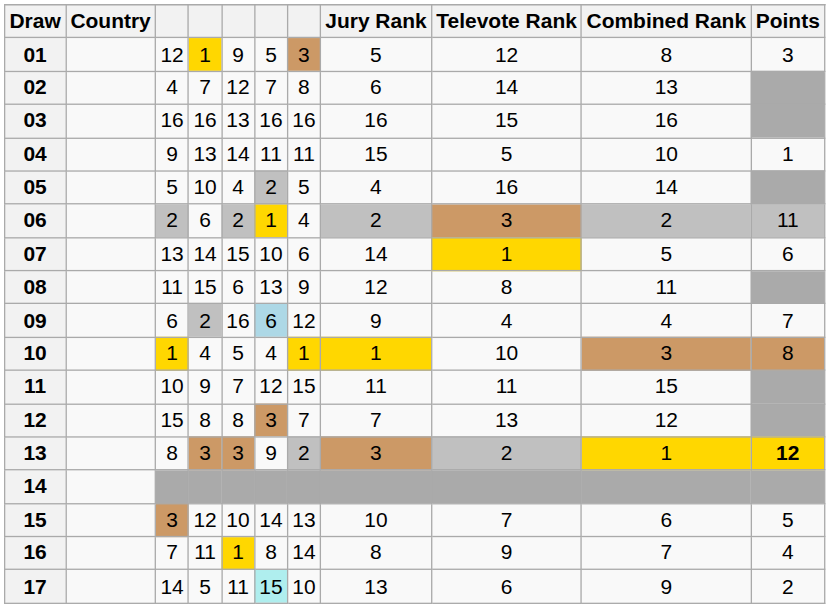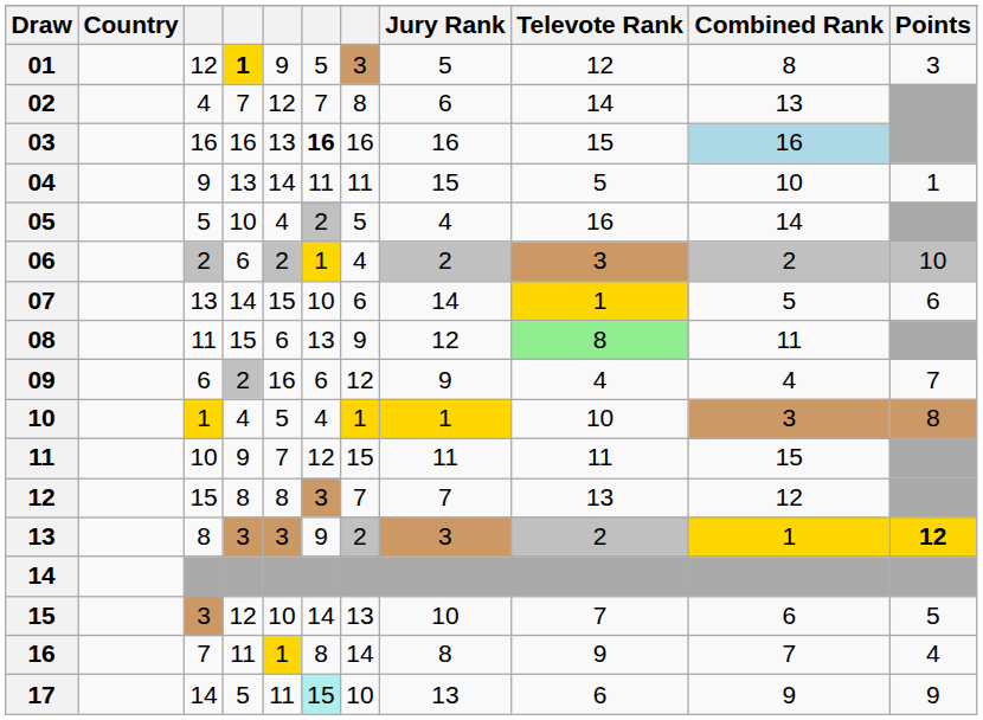 <table class="sortable wikitable collapsible plainrowheaders" style="text-align:center;">
 <tr>
 </tr>
 <tr>
 <th scope="col">Draw</th>
 <th scope="col">Country</th>
 <th scope="col"><small></small></th>
 <th scope="col"><small></small></th>
 <th scope="col"><small></small></th>
 <th scope="col"><small></small></th>
 <th scope="col"><small></small></th>
 <th scope="col">Jury Rank</th>
 <th scope="col">Televote Rank</th>
 <th scope="col">Combined Rank</th>
 <th scope="col">Points</th>
 </tr>
 <tr>
 <th scope="row" style="text-align:center;">01</th>
 <td style="text-align:left;"></td>
 <td>12</td>
-<td style="background:gold;">1</td>
+<td style="background:gold;"><strong>1</strong></td>
 <td>9</td>
 <td>5</td>
 <td style="background:#CC9966;">3</td>
 <td>5</td>
 <td>12</td>
 <td>8</td>
 <td>3</td>
 </tr>
 <tr>
 <th scope="row" style="text-align:center;">02</th>
 <td style="text-align:left;"></td>
 <td>4</td>
 <td>7</td>
 <td>12</td>
 <td>7</td>
 <td>8</td>
 <td>6</td>
 <td>14</td>
 <td>13</td>
 <td style="background:#AAAAAA;"></td>
 </tr>
 <tr>
 <th scope="row" style="text-align:center;">03</th>
 <td style="text-align:left;"></td>
 <td>16</td>
 <td>16</td>
 <td>13</td>
-<td>16</td>
+<td><strong>16</strong></td>
 <td>16</td>
 <td>16</td>
 <td>15</td>
-<td>16</td>
+<td style="background: lightblue;">16</td>
 <td style="background:#AAAAAA;"></td>
 </tr>
 <tr>
 <th scope="row" style="text-align:center;">04</th>
 <td style="text-align:left;"></td>
 <td>9</td>
 <td>13</td>
 <td>14</td>
 <td>11</td>
 <td>11</td>
 <td>15</td>
 <td>5</td>
 <td>10</td>
 <td>1</td>
 </tr>
 <tr>
 <th scope="row" style="text-align:center;">05</th>
 <td style="text-align:left;"></td>
 <td>5</td>
 <td>10</td>
 <td>4</td>
 <td style="background:silver;">2</td>
 <td>5</td>
 <td>4</td>
 <td>16</td>
 <td>14</td>
 <td style="background:#AAAAAA;"></td>
 </tr>
 <tr>
 <th scope="row" style="text-align:center;">06</th>
 <td style="text-align:left;"></td>
 <td style="background:silver;">2</td>
 <td>6</td>
 <td style="background:silver;">2</td>
 <td style="background:gold;">1</td>
 <td>4</td>
 <td style="background:silver;">2</td>
 <td style="background:#CC9966;">3</td>
 <td style="background:silver;">2</td>
-<td style="background:silver;">11</td>
+<td style="background:silver;">10</td>
 </tr>
 <tr>
 <th scope="row" style="text-align:center;">07</th>
 <td style="text-align:left;"></td>
 <td>13</td>
 <td>14</td>
 <td>15</td>
 <td>10</td>
 <td>6</td>
 <td>14</td>
 <td style="background:gold;">1</td>
 <td>5</td>
 <td>6</td>
 </tr>
 <tr>
 <th scope="row" style="text-align:center;">08</th>
 <td style="text-align:left;"></td>
 <td>11</td>
 <td>15</td>
 <td>6</td>
 <td>13</td>
 <td>9</td>
 <td>12</td>
-<td>8</td>
+<td style="background: lightgreen;">8</td>
 <td>11</td>
 <td style="background:#AAAAAA;"></td>
 </tr>
 <tr>
 <th scope="row" style="text-align:center;">09</th>
 <td style="text-align:left;"></td>
 <td>6</td>
 <td style="background:silver;">2</td>
 <td>16</td>
-<td style="background: lightblue;">6</td>
+<td>6</td>
 <td>12</td>
 <td>9</td>
 <td>4</td>
 <td>4</td>
 <td>7</td>
 </tr>
 <tr>
 <th scope="row" style="text-align:center;">10</th>
 <td style="text-align:left;"></td>
 <td style="background:gold;">1</td>
 <td>4</td>
 <td>5</td>
 <td>4</td>
 <td style="background:gold;">1</td>
 <td style="background:gold;">1</td>
 <td>10</td>
 <td style="background:#CC9966;">3</td>
 <td style="background:#CC9966;">8</td>
 </tr>
 <tr>
 <th scope="row" style="text-align:center;">11</th>
 <td style="text-align:left;"></td>
 <td>10</td>
 <td>9</td>
 <td>7</td>
 <td>12</td>
 <td>15</td>
 <td>11</td>
 <td>11</td>
 <td>15</td>
 <td style="background:#AAAAAA;"></td>
 </tr>
 <tr>
 <th scope="row" style="text-align:center;">12</th>
 <td style="text-align:left;"></td>
 <td>15</td>
 <td>8</td>
 <td>8</td>
 <td style="background:#CC9966;">3</td>
 <td>7</td>
 <td>7</td>
 <td>13</td>
 <td>12</td>
 <td style="background:#AAAAAA;"></td>
 </tr>
 <tr>
 <th scope="row" style="text-align:center;">13</th>
 <td style="text-align:left;"></td>
 <td>8</td>
 <td style="background:#CC9966;">3</td>
 <td style="background:#CC9966;">3</td>
 <td>9</td>
 <td style="background:silver;">2</td>
 <td style="background:#CC9966;">3</td>
 <td style="background:silver;">2</td>
 <td style="background:gold;">1</td>
 <td style="background:gold;"><strong>12</strong></td>
 </tr>
 <tr class="sortbottom">
 <th scope="row" style="text-align:center;">14</th>
 <td style="text-align:left;"></td>
 <td style="background:#AAAAAA;"></td>
 <td style="background:#AAAAAA;"></td>
 <td style="background:#AAAAAA;"></td>
 <td style="background:#AAAAAA;"></td>
 <td style="background:#AAAAAA;"></td>
 <td style="background:#AAAAAA;"></td>
 <td style="background:#AAAAAA;"></td>
 <td style="background:#AAAAAA;"></td>
 <td style="background:#AAAAAA;"></td>
 </tr>
 <tr>
 <th scope="row" style="text-align:center;">15</th>
 <td style="text-align:left;"></td>
 <td style="background:#CC9966;">3</td>
 <td>12</td>
 <td>10</td>
 <td>14</td>
 <td>13</td>
 <td>10</td>
 <td>7</td>
 <td>6</td>
 <td>5</td>
 </tr>
 <tr>
 <th scope="row" style="text-align:center;">16</th>
 <td style="text-align:left;"></td>
 <td>7</td>
 <td>11</td>
 <td style="background:gold;">1</td>
 <td>8</td>
 <td>14</td>
 <td>8</td>
 <td>9</td>
 <td>7</td>
 <td>4</td>
 </tr>
 <tr>
 <th scope="row" style="text-align:center;">17</th>
 <td style="text-align:left;"></td>
 <td>14</td>
 <td>5</td>
 <td>11</td>
 <td style="background: paleturquoise;">15</td>
 <td>10</td>
 <td>13</td>
 <td>6</td>
 <td>9</td>
-<td>2</td>
+<td>9</td>
 </tr>
 </table>
